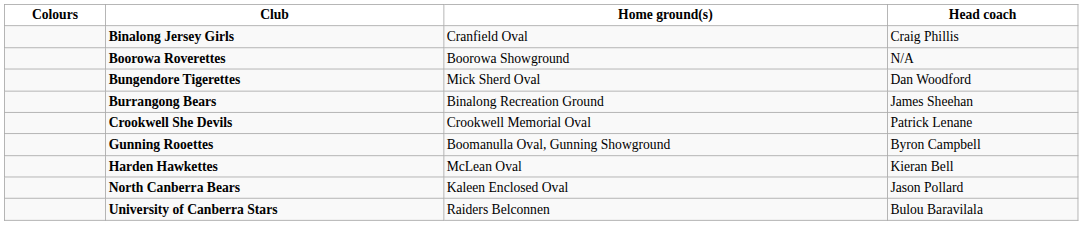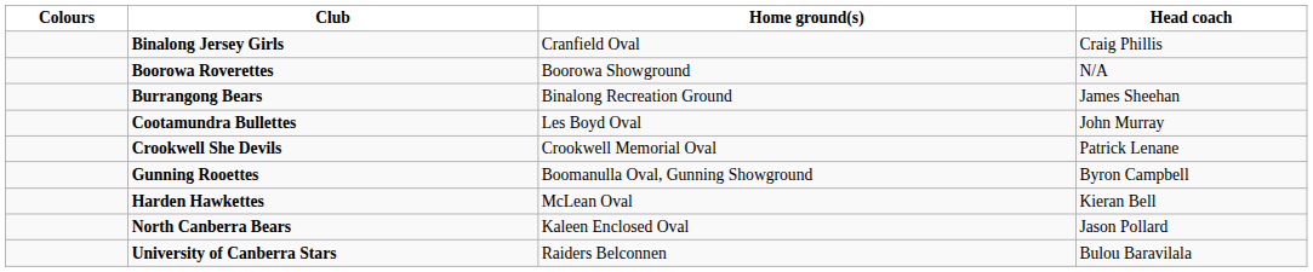 <table class="wikitable" style="width:100%; text-align:left">
 <tr>
 <th style="background:white">Colours</th>
 <th style="background:white">Club</th>
 <th style="background:white">Home ground(s)</th>
 <th style="background:white">Head coach</th>
 </tr>
 <tr>
 <td></td>
 <td><strong>Binalong Jersey Girls</strong></td>
 <td>Cranfield Oval</td>
 <td>Craig Phillis</td>
 </tr>
 <tr>
 <td></td>
 <td><strong>Boorowa Roverettes</strong></td>
 <td>Boorowa Showground</td>
 <td>N/A</td>
 </tr>
 <tr>
 <td></td>
-<td><strong>Bungendore Tigerettes</strong></td>
-<td>Mick Sherd Oval</td>
-<td>Dan Woodford</td>
+<td><strong>Burrangong Bears</strong></td>
+<td>Binalong Recreation Ground</td>
+<td>James Sheehan</td>
 </tr>
 <tr>
 <td></td>
-<td><strong>Burrangong Bears</strong></td>
-<td>Binalong Recreation Ground</td>
-<td>James Sheehan</td>
+<td><strong>Cootamundra Bullettes</strong></td>
+<td>Les Boyd Oval</td>
+<td>John Murray</td>
 </tr>
 <tr>
 <td></td>
 <td><strong>Crookwell She Devils</strong></td>
 <td>Crookwell Memorial Oval</td>
 <td>Patrick Lenane</td>
 </tr>
 <tr>
 <td></td>
 <td><strong>Gunning Rooettes</strong></td>
 <td>Boomanulla Oval, Gunning Showground</td>
 <td>Byron Campbell</td>
 </tr>
 <tr>
 <td></td>
 <td><strong>Harden Hawkettes</strong></td>
 <td>McLean Oval</td>
 <td>Kieran Bell</td>
 </tr>
 <tr>
 <td></td>
 <td><strong>North Canberra Bears</strong></td>
 <td>Kaleen Enclosed Oval</td>
 <td>Jason Pollard</td>
 </tr>
 <tr>
 <td></td>
 <td><strong>University of Canberra Stars</strong></td>
 <td>Raiders Belconnen</td>
 <td>Bulou Baravilala</td>
 </tr>
 </table>
